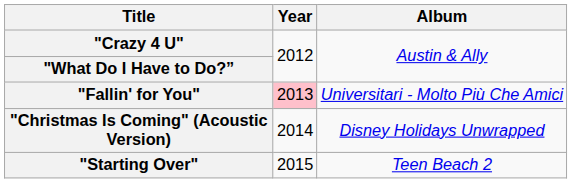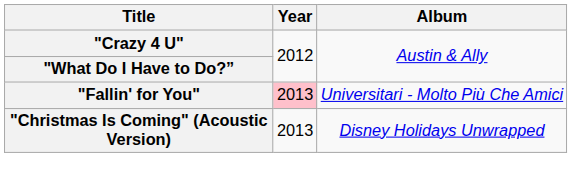 <table class="wikitable plainrowheaders" style="text-align:center;" border="1">
 <tr>
 <th scope="col" style="width:16em;">Title</th>
 <th scope="col">Year</th>
 <th scope="col">Album</th>
 </tr>
 <tr>
 <th scope="row">"Crazy 4 U"</th>
 <td rowspan="2">2012</td>
 <td rowspan="2"><em><a href='#'>Austin & Ally</a></em></td>
 </tr>
 <tr>
 <th scope="row">"What Do I Have to Do?”</th>
 </tr>
 <tr>
 <th scope="row">"Fallin' for You"</th>
 <td style="background: pink;">2013</td>
 <td><em><a href='#'>Universitari - Molto Più Che Amici</a></em></td>
 </tr>
 <tr>
 <th scope="row">"Christmas Is Coming" (Acoustic Version)</th>
-<td>2014</td>
+<td>2013</td>
 <td><em><a href='#'>Disney Holidays Unwrapped</a></em></td>
 </tr>
-<tr>
-<th scope="row">"Starting Over"</th>
-<td>2015</td>
-<td><em><a href='#'>Teen Beach 2</a></em></td>
-</tr>
 </table>
